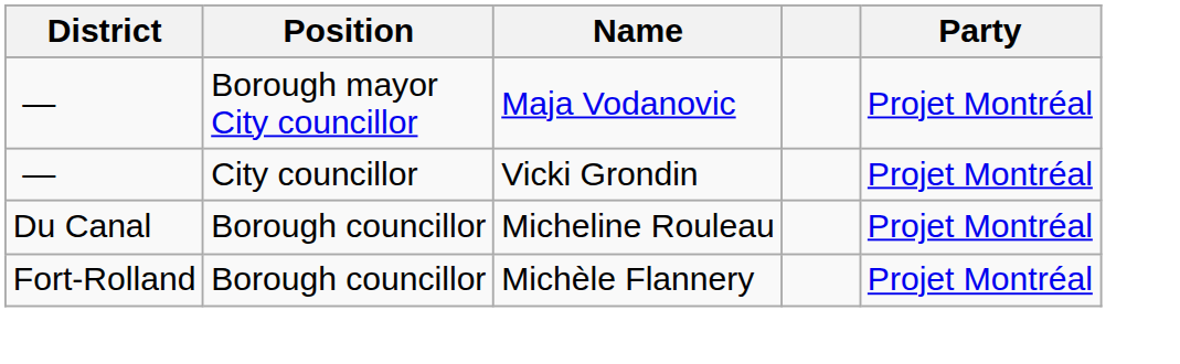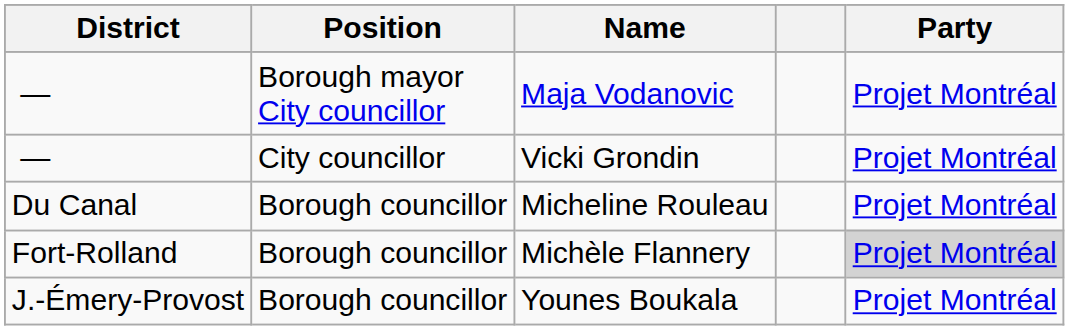 <table class="wikitable" border="1">
 <tr>
 <th>District</th>
 <th>Position</th>
 <th>Name</th>
 <th width="30px"> </th>
 <th>Party</th>
 </tr>
 <tr>
 <td> —</td>
 <td>Borough mayor<br><a href='#'>City councillor</a></td>
 <td><a href='#'>Maja Vodanovic</a></td>
 <td> </td>
 <td><a href='#'>Projet Montréal</a></td>
 </tr>
 <tr>
 <td> —</td>
 <td>City councillor</td>
 <td>Vicki Grondin</td>
 <td> </td>
 <td><a href='#'>Projet Montréal</a></td>
 </tr>
 <tr>
 <td>Du Canal</td>
 <td>Borough councillor</td>
 <td>Micheline Rouleau</td>
 <td> </td>
 <td><a href='#'>Projet Montréal</a></td>
 </tr>
 <tr>
 <td>Fort-Rolland</td>
 <td>Borough councillor</td>
 <td>Michèle Flannery</td>
 <td> </td>
+<td style="background: lightgrey;"><a href='#'>Projet Montréal</a></td>
+</tr>
+<tr>
+<td>J.-Émery-Provost</td>
+<td>Borough councillor</td>
+<td>Younes Boukala</td>
+<td> </td>
 <td><a href='#'>Projet Montréal</a></td>
 </tr>
 </table>
